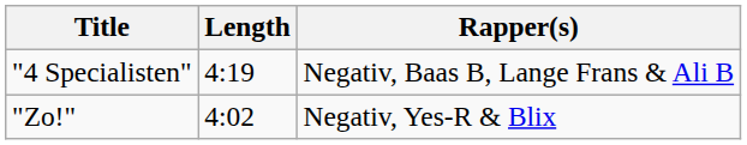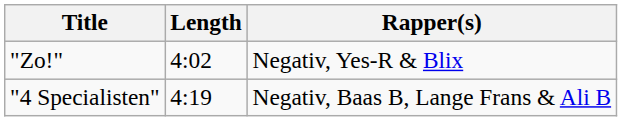 <table class="wikitable">
 <tr>
 <th>Title</th>
 <th>Length</th>
 <th>Rapper(s)</th>
 </tr>
 <tr>
+<td>"Zo!"</td>
+<td>4:02</td>
+<td>Negativ, Yes-R & <a href='#'>Blix</a></td>
+</tr>
+<tr>
 <td>"4 Specialisten"</td>
 <td>4:19</td>
 <td>Negativ, Baas B, Lange Frans & <a href='#'>Ali B</a></td>
 </tr>
-<tr>
-<td>"Zo!"</td>
-<td>4:02</td>
-<td>Negativ, Yes-R & <a href='#'>Blix</a></td>
-</tr>
 </table>
